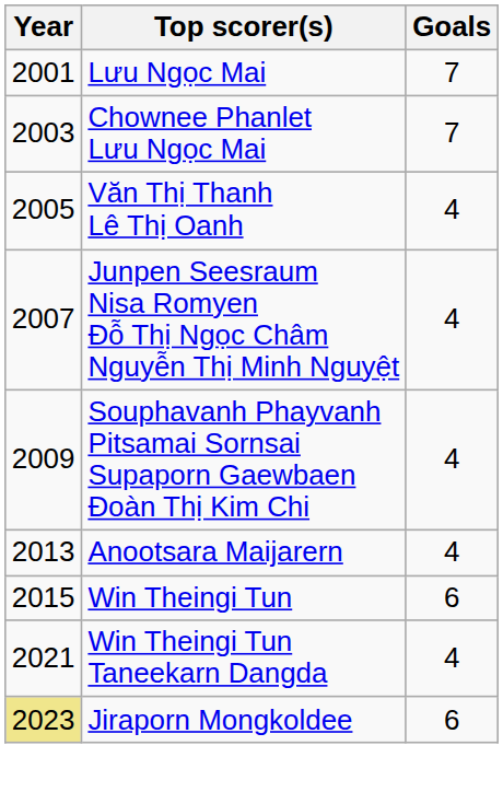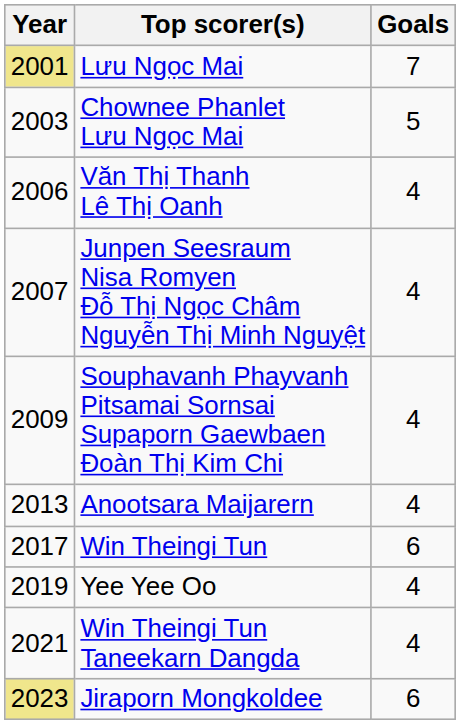 <table class="wikitable">
 <tr>
 <th>Year</th>
 <th>Top scorer(s)</th>
 <th>Goals</th>
 </tr>
 <tr>
-<td>2001</td>
+<td style="background: khaki;">2001</td>
 <td> <a href='#'>Lưu Ngọc Mai</a></td>
 <td align=center>7</td>
 </tr>
 <tr>
 <td>2003</td>
 <td> <a href='#'>Chownee Phanlet</a><br> <a href='#'>Lưu Ngọc Mai</a></td>
-<td align=center>7</td>
+<td align=center>5</td>
 </tr>
 <tr>
-<td>2005</td>
+<td>2006</td>
 <td> <a href='#'>Văn Thị Thanh</a><br> <a href='#'>Lê Thị Oanh</a></td>
 <td align=center>4</td>
 </tr>
 <tr>
 <td>2007</td>
 <td> <a href='#'>Junpen Seesraum</a><br> <a href='#'>Nisa Romyen</a><br> <a href='#'>Đỗ Thị Ngọc Châm</a><br> <a href='#'>Nguyễn Thị Minh Nguyệt</a></td>
 <td align=center>4</td>
 </tr>
 <tr>
 <td>2009</td>
 <td> <a href='#'>Souphavanh Phayvanh</a><br> <a href='#'>Pitsamai Sornsai</a><br> <a href='#'>Supaporn Gaewbaen</a><br> <a href='#'>Đoàn Thị Kim Chi</a></td>
 <td align=center>4</td>
 </tr>
 <tr>
 <td>2013</td>
 <td> <a href='#'>Anootsara Maijarern</a></td>
 <td align=center>4</td>
 </tr>
 <tr>
-<td>2015</td>
+<td>2017</td>
 <td> <a href='#'>Win Theingi Tun</a></td>
 <td align=center>6</td>
+</tr>
+<tr>
+<td>2019</td>
+<td> Yee Yee Oo</td>
+<td align=center>4</td>
 </tr>
 <tr>
 <td>2021</td>
 <td> <a href='#'>Win Theingi Tun</a><br> <a href='#'>Taneekarn Dangda</a></td>
 <td align=center>4</td>
 </tr>
 <tr>
 <td style="background: khaki;">2023</td>
 <td> <a href='#'>Jiraporn Mongkoldee</a></td>
 <td align=center>6</td>
 </tr>
 </table>
